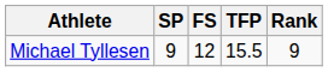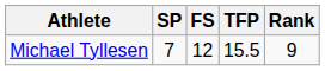 <table class="wikitable" border="1" style="font-size:90%">
 <tr>
 <th>Athlete</th>
 <th>SP</th>
 <th>FS</th>
 <th>TFP</th>
 <th>Rank</th>
 </tr>
 <tr align=center>
 <td align=left><a href='#'>Michael Tyllesen</a></td>
-<td>9</td>
+<td>7</td>
 <td>12</td>
 <td>15.5</td>
 <td>9</td>
 </tr>
 </table>
